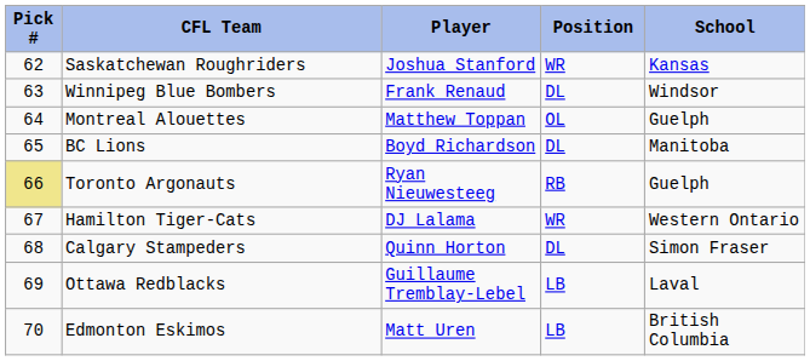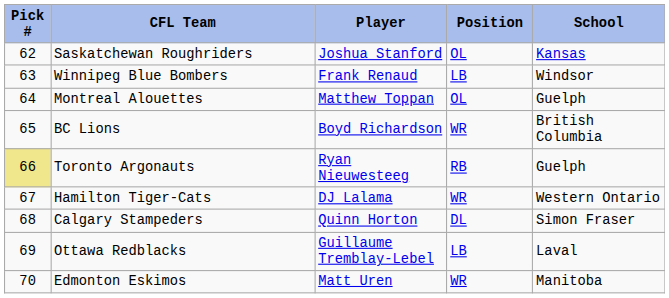 <table class="wikitable" style="width: 100%">
 <tr>
 <th style="background:#A8BDEC;" width=7%>Pick #</th>
 <th width=40% style="background:#A8BDEC;">CFL Team</th>
 <th width=20% style="background:#A8BDEC;">Player</th>
 <th width=13% style="background:#A8BDEC;">Position</th>
 <th width=20% style="background:#A8BDEC;">School</th>
 </tr>
 <tr>
 <td align=center>62</td>
 <td>Saskatchewan Roughriders</td>
 <td><a href='#'>Joshua Stanford</a></td>
-<td><a href='#'>WR</a></td>
+<td><a href='#'>OL</a></td>
 <td><a href='#'>Kansas</a></td>
 </tr>
 <tr>
 <td align=center>63</td>
 <td>Winnipeg Blue Bombers</td>
 <td><a href='#'>Frank Renaud</a></td>
-<td><a href='#'>DL</a></td>
+<td><a href='#'>LB</a></td>
 <td>Windsor</td>
 </tr>
 <tr>
 <td align=center>64</td>
 <td>Montreal Alouettes</td>
 <td><a href='#'>Matthew Toppan</a></td>
 <td><a href='#'>OL</a></td>
 <td>Guelph</td>
 </tr>
 <tr>
 <td align=center>65</td>
 <td>BC Lions</td>
 <td><a href='#'>Boyd Richardson</a></td>
-<td><a href='#'>DL</a></td>
-<td>Manitoba</td>
+<td><a href='#'>WR</a></td>
+<td>British Columbia</td>
 </tr>
 <tr>
 <td align=center style="background: khaki;">66</td>
 <td>Toronto Argonauts</td>
 <td><a href='#'>Ryan Nieuwesteeg</a></td>
 <td><a href='#'>RB</a></td>
 <td>Guelph</td>
 </tr>
 <tr>
 <td align=center>67</td>
 <td>Hamilton Tiger-Cats</td>
 <td><a href='#'>DJ Lalama</a></td>
 <td><a href='#'>WR</a></td>
 <td>Western Ontario</td>
 </tr>
 <tr>
 <td align=center>68</td>
 <td>Calgary Stampeders</td>
 <td><a href='#'>Quinn Horton</a></td>
 <td><a href='#'>DL</a></td>
 <td>Simon Fraser</td>
 </tr>
 <tr>
 <td align=center>69</td>
 <td>Ottawa Redblacks</td>
 <td><a href='#'>Guillaume Tremblay-Lebel</a></td>
 <td><a href='#'>LB</a></td>
 <td>Laval</td>
 </tr>
 <tr>
 <td align=center>70</td>
 <td>Edmonton Eskimos</td>
 <td><a href='#'>Matt Uren</a></td>
-<td><a href='#'>LB</a></td>
-<td>British Columbia</td>
+<td><a href='#'>WR</a></td>
+<td>Manitoba</td>
 </tr>
 </table>
